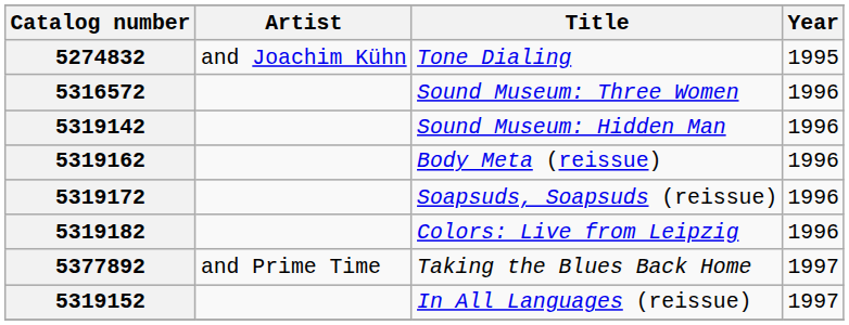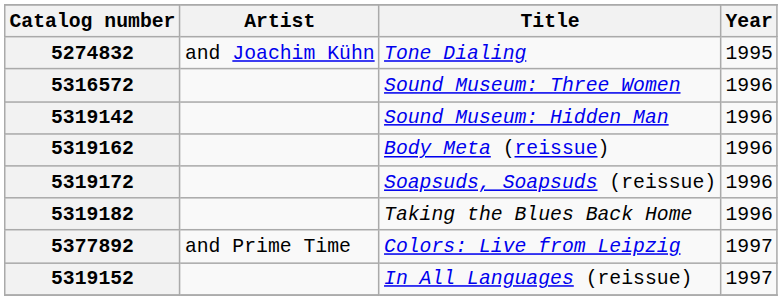 <table align="center" | class="wikitable sortable plainrowheaders" | bgcolor="#CCCCCC">
 <tr>
 </tr>
 <tr>
 <th scope="col">Catalog number</th>
 <th scope="col">Artist</th>
 <th scope="col">Title</th>
 <th scope="col">Year</th>
 </tr>
 <tr>
 <th scope="row">5274832</th>
 <td> and <a href='#'>Joachim Kühn</a></td>
 <td><em><a href='#'>Tone Dialing</a></em></td>
 <td>1995</td>
 </tr>
 <tr>
 <th scope="row">5316572</th>
 <td></td>
 <td><em><a href='#'>Sound Museum: Three Women</a></em></td>
 <td>1996</td>
 </tr>
 <tr>
 <th scope="row">5319142</th>
 <td></td>
 <td><em><a href='#'>Sound Museum: Hidden Man</a></em></td>
 <td>1996</td>
 </tr>
 <tr>
 <th scope="row">5319162</th>
 <td></td>
 <td><em><a href='#'>Body Meta</a></em> (<a href='#'>reissue</a>)</td>
 <td>1996</td>
 </tr>
 <tr>
 <th scope="row">5319172</th>
 <td></td>
 <td><em><a href='#'>Soapsuds, Soapsuds</a></em> (reissue)</td>
 <td>1996</td>
 </tr>
 <tr>
 <th scope="row">5319182</th>
 <td></td>
-<td><em><a href='#'>Colors: Live from Leipzig</a></em></td>
+<td><em>Taking the Blues Back Home</em></td>
 <td>1996</td>
 </tr>
 <tr>
 <th scope="row">5377892</th>
 <td> and Prime Time</td>
-<td><em>Taking the Blues Back Home</em></td>
+<td><em><a href='#'>Colors: Live from Leipzig</a></em></td>
 <td>1997</td>
 </tr>
 <tr>
 <th scope="row">5319152</th>
 <td></td>
 <td><em><a href='#'>In All Languages</a></em> (reissue)</td>
 <td>1997</td>
 </tr>
 <tr>
 </tr>
 </table>
